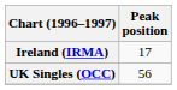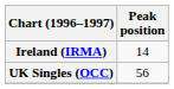 <table class="wikitable sortable plainrowheaders" style="text-align:center">
 <tr>
 <th scope="col">Chart (1996–1997)</th>
 <th scope="col">Peak<br>position</th>
 </tr>
 <tr>
 <th scope="row">Ireland (<a href='#'>IRMA</a>)</th>
-<td>17</td>
+<td>14</td>
 </tr>
 <tr>
 <th scope="row">UK Singles (<a href='#'>OCC</a>)</th>
 <td>56</td>
 </tr>
 <tr>
 </tr>
 </table>
